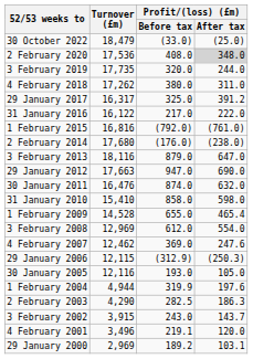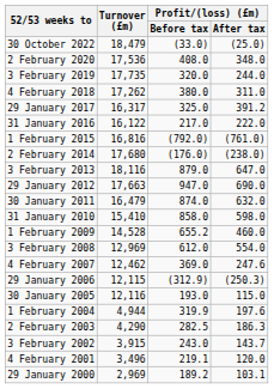 <table class="wikitable" style="text-align:right;">
 <tr>
 <th rowspan=2>52/53 weeks to</th>
 <th rowspan=2>Turnover<br>(£m)</th>
 <th colspan=2>Profit/(loss) (£m)</th>
 </tr>
 <tr>
 <th>Before tax</th>
 <th>After tax</th>
 </tr>
 <tr>
 <td>30 October 2022</td>
 <td>18,479</td>
 <td>(33.0)</td>
 <td>(25.0)</td>
 </tr>
 <tr>
 <td>2 February 2020</td>
 <td>17,536</td>
 <td>408.0</td>
-<td style="background: lightgrey;">348.0</td>
+<td>348.0</td>
 </tr>
 <tr>
 <td>3 February 2019</td>
 <td>17,735</td>
 <td>320.0</td>
 <td>244.0</td>
 </tr>
 <tr>
 <td>4 February 2018</td>
 <td>17,262</td>
 <td>380.0</td>
 <td>311.0</td>
 </tr>
 <tr>
 <td>29 January 2017</td>
 <td>16,317</td>
 <td>325.0</td>
 <td>391.2</td>
 </tr>
 <tr>
 <td>31 January 2016</td>
 <td>16,122</td>
 <td>217.0</td>
 <td>222.0</td>
 </tr>
 <tr>
 <td>1 February 2015</td>
 <td>16,816</td>
 <td>(792.0)</td>
 <td>(761.0)</td>
 </tr>
 <tr>
 <td>2 February 2014</td>
 <td>17,680</td>
 <td>(176.0)</td>
 <td>(238.0)</td>
 </tr>
 <tr>
 <td>3 February 2013</td>
 <td>18,116</td>
 <td>879.0</td>
 <td>647.0</td>
 </tr>
 <tr>
 <td>29 January 2012</td>
 <td>17,663</td>
 <td>947.0</td>
 <td>690.0</td>
 </tr>
 <tr>
 <td>30 January 2011</td>
-<td>16,476</td>
+<td>16,479</td>
 <td>874.0</td>
 <td>632.0</td>
 </tr>
 <tr>
 <td>31 January 2010</td>
 <td>15,410</td>
 <td>858.0</td>
 <td>598.0</td>
 </tr>
 <tr>
 <td>1 February 2009</td>
 <td>14,528</td>
-<td>655.0</td>
-<td>465.4</td>
+<td>655.2</td>
+<td>460.0</td>
 </tr>
 <tr>
 <td>3 February 2008</td>
 <td>12,969</td>
 <td>612.0</td>
 <td>554.0</td>
 </tr>
 <tr>
 <td>4 February 2007</td>
 <td>12,462</td>
 <td>369.0</td>
 <td>247.6</td>
 </tr>
 <tr>
 <td>29 January 2006</td>
 <td>12,115</td>
 <td>(312.9)</td>
 <td>(250.3)</td>
 </tr>
 <tr>
 <td>30 January 2005</td>
 <td>12,116</td>
 <td>193.0</td>
-<td>105.0</td>
+<td>115.0</td>
 </tr>
 <tr>
 <td>1 February 2004</td>
 <td>4,944</td>
 <td>319.9</td>
 <td>197.6</td>
 </tr>
 <tr>
 <td>2 February 2003</td>
 <td>4,290</td>
 <td>282.5</td>
 <td>186.3</td>
 </tr>
 <tr>
 <td>3 February 2002</td>
 <td>3,915</td>
 <td>243.0</td>
 <td>143.7</td>
 </tr>
 <tr>
 <td>4 February 2001</td>
 <td>3,496</td>
 <td>219.1</td>
 <td>120.0</td>
 </tr>
 <tr>
 <td>29 January 2000</td>
 <td>2,969</td>
 <td>189.2</td>
 <td>103.1</td>
 </tr>
 </table>
